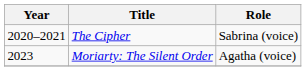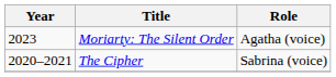 <table class="wikitable sortable">
 <tr>
 <th>Year</th>
 <th>Title</th>
 <th>Role</th>
 </tr>
 <tr>
+<td>2023</td>
+<td><em><a href='#'>Moriarty: The Silent Order</a></em></td>
+<td>Agatha (voice)</td>
+</tr>
+<tr>
 <td>2020–2021</td>
 <td><em><a href='#'>The Cipher</a></em></td>
 <td>Sabrina (voice)</td>
 </tr>
 <tr>
-<td>2023</td>
-<td><em><a href='#'>Moriarty: The Silent Order</a></em></td>
-<td>Agatha (voice)</td>
-</tr>
-<tr>
 </tr>
 </table>
